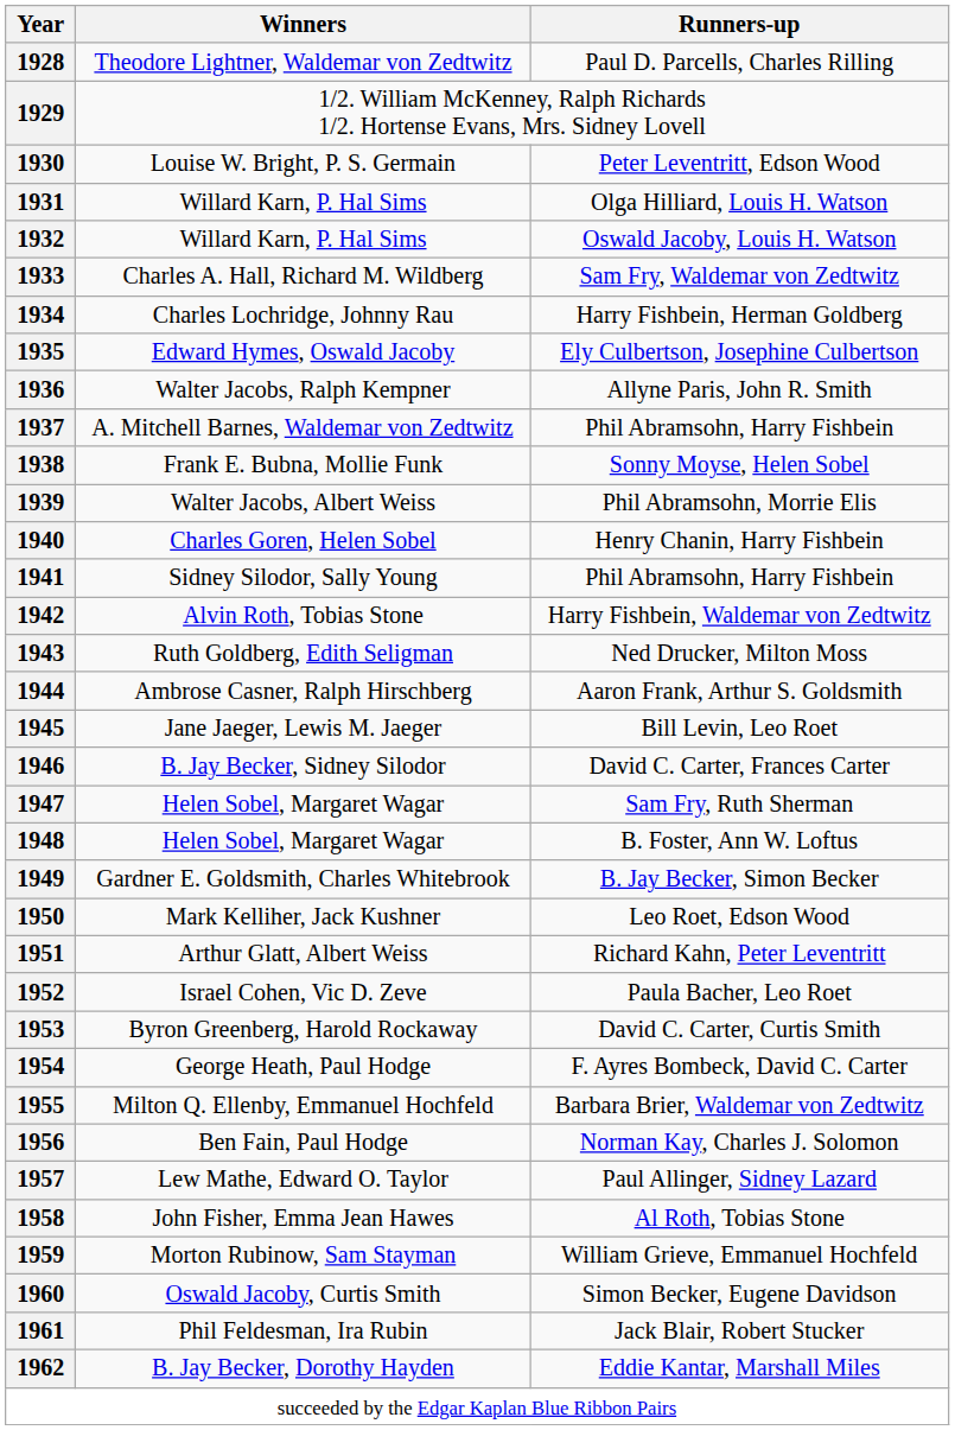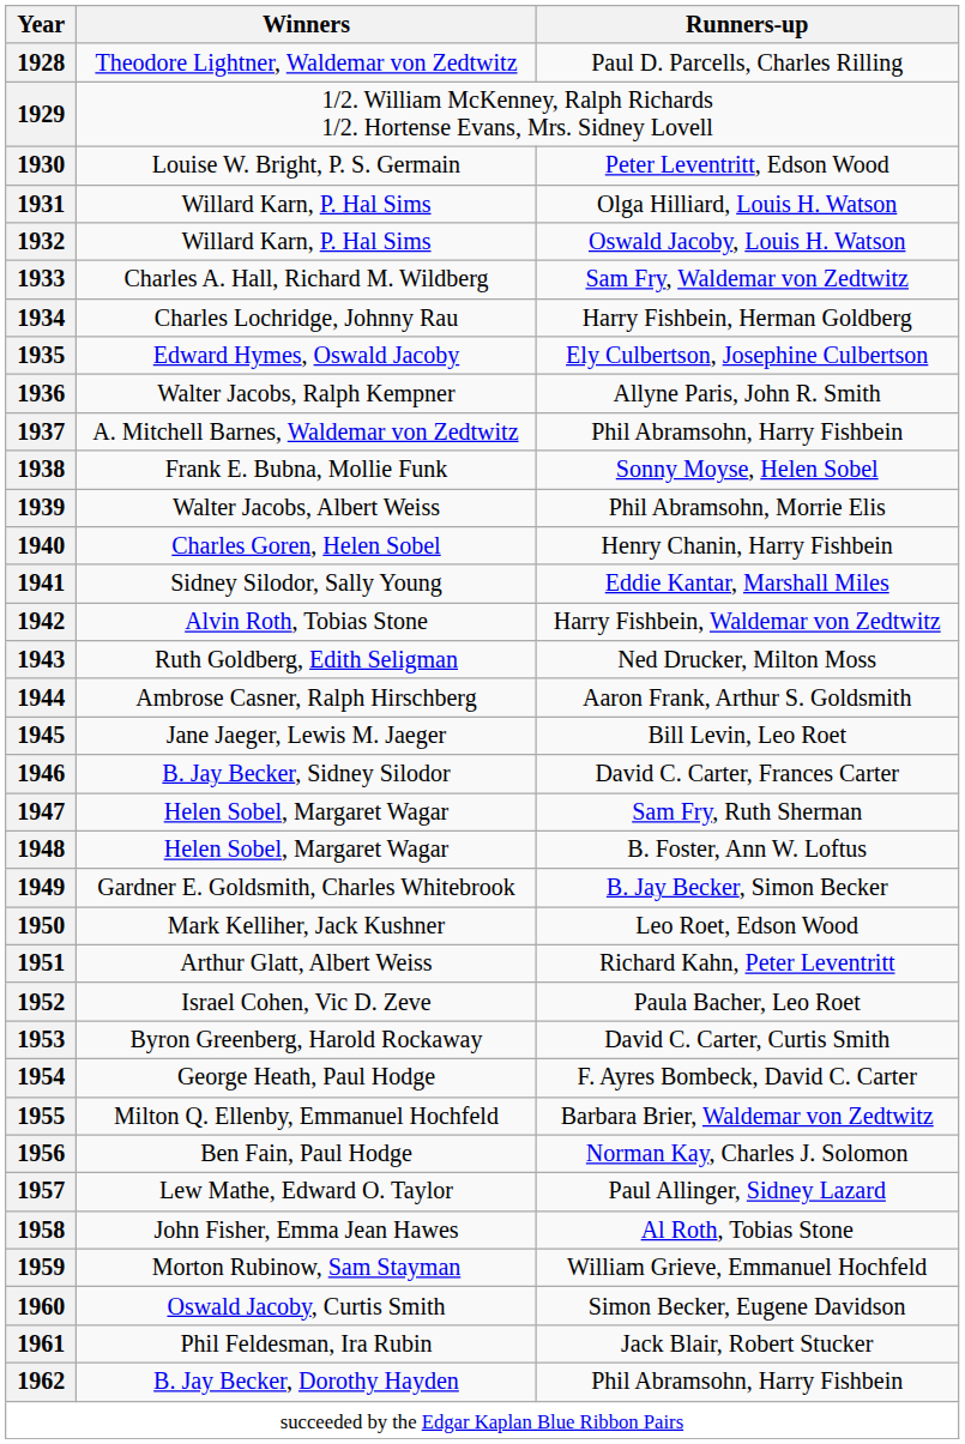 <table class="sortable wikitable" style="text-align:center">
 <tr>
 <th>Year</th>
 <th>Winners</th>
 <th>Runners-up</th>
 </tr>
 <tr>
 <th> 1928 </th>
 <td><a href='#'>Theodore Lightner</a>, <a href='#'>Waldemar von Zedtwitz</a></td>
 <td>Paul D. Parcells, Charles Rilling</td>
 </tr>
 <tr>
 <th>1929</th>
 <td colspan=2>1/2. William McKenney, Ralph Richards <br>1/2. Hortense Evans, Mrs. Sidney Lovell</td>
 </tr>
 <tr>
 <th>1930</th>
 <td>Louise W. Bright, P. S. Germain</td>
 <td><a href='#'>Peter Leventritt</a>, Edson Wood</td>
 </tr>
 <tr>
 <th>1931</th>
 <td>Willard Karn, <a href='#'>P. Hal Sims</a></td>
 <td>Olga Hilliard, <a href='#'>Louis H. Watson</a></td>
 </tr>
 <tr>
 <th>1932</th>
 <td>Willard Karn, <a href='#'>P. Hal Sims</a></td>
 <td><a href='#'>Oswald Jacoby</a>, <a href='#'>Louis H. Watson</a></td>
 </tr>
 <tr>
 <th>1933</th>
 <td>Charles A. Hall, Richard M. Wildberg</td>
 <td><a href='#'>Sam Fry</a>, <a href='#'>Waldemar von Zedtwitz</a></td>
 </tr>
 <tr>
 <th>1934</th>
 <td>Charles Lochridge, Johnny Rau</td>
 <td>Harry Fishbein, Herman Goldberg</td>
 </tr>
 <tr>
 <th>1935</th>
 <td><a href='#'>Edward Hymes</a>, <a href='#'>Oswald Jacoby</a></td>
 <td><a href='#'>Ely Culbertson</a>, <a href='#'>Josephine Culbertson</a></td>
 </tr>
 <tr>
 <th>1936</th>
 <td>Walter Jacobs, Ralph Kempner</td>
 <td>Allyne Paris, John R. Smith</td>
 </tr>
 <tr>
 <th>1937</th>
 <td>  A. Mitchell Barnes, <a href='#'>Waldemar von Zedtwitz</a>  </td>
 <td>Phil Abramsohn, Harry Fishbein</td>
 </tr>
 <tr>
 <th>1938</th>
 <td>Frank E. Bubna, Mollie Funk</td>
 <td><a href='#'>Sonny Moyse</a>, <a href='#'>Helen Sobel</a></td>
 </tr>
 <tr>
 <th>1939</th>
 <td>Walter Jacobs, Albert Weiss</td>
 <td>Phil Abramsohn, Morrie Elis</td>
 </tr>
 <tr>
 <th>1940</th>
 <td><a href='#'>Charles Goren</a>, <a href='#'>Helen Sobel</a></td>
 <td>Henry Chanin, Harry Fishbein</td>
 </tr>
 <tr>
 <th>1941</th>
 <td>Sidney Silodor, Sally Young</td>
-<td>Phil Abramsohn, Harry Fishbein</td>
+<td><a href='#'>Eddie Kantar</a>, <a href='#'>Marshall Miles</a></td>
 </tr>
 <tr>
 <th>1942</th>
 <td><a href='#'>Alvin Roth</a>, Tobias Stone</td>
 <td>  Harry Fishbein, <a href='#'>Waldemar von Zedtwitz</a>  </td>
 </tr>
 <tr>
 <th>1943</th>
 <td>Ruth Goldberg, <a href='#'>Edith Seligman</a></td>
 <td>Ned Drucker, Milton Moss</td>
 </tr>
 <tr>
 <th>1944</th>
 <td>Ambrose Casner, Ralph Hirschberg</td>
 <td>Aaron Frank, Arthur S. Goldsmith</td>
 </tr>
 <tr>
 <th>1945</th>
 <td>Jane Jaeger, Lewis M. Jaeger</td>
 <td>Bill Levin, Leo Roet</td>
 </tr>
 <tr>
 <th>1946</th>
 <td><a href='#'>B. Jay Becker</a>, Sidney Silodor</td>
 <td>David C. Carter, Frances Carter</td>
 </tr>
 <tr>
 <th>1947</th>
 <td><a href='#'>Helen Sobel</a>, Margaret Wagar</td>
 <td><a href='#'>Sam Fry</a>, Ruth Sherman</td>
 </tr>
 <tr>
 <th>1948</th>
 <td><a href='#'>Helen Sobel</a>, Margaret Wagar</td>
 <td>B. Foster, Ann W. Loftus</td>
 </tr>
 <tr>
 <th>1949</th>
 <td>Gardner E. Goldsmith, Charles Whitebrook</td>
 <td><a href='#'>B. Jay Becker</a>, Simon Becker</td>
 </tr>
 <tr>
 <th>1950</th>
 <td>Mark Kelliher, Jack Kushner</td>
 <td>Leo Roet, Edson Wood</td>
 </tr>
 <tr>
 <th>1951</th>
 <td>Arthur Glatt, Albert Weiss</td>
 <td>Richard Kahn, <a href='#'>Peter Leventritt</a></td>
 </tr>
 <tr>
 <th>1952</th>
 <td>Israel Cohen, Vic D. Zeve</td>
 <td>Paula Bacher, Leo Roet</td>
 </tr>
 <tr>
 <th>1953</th>
 <td>Byron Greenberg, Harold Rockaway</td>
 <td>David C. Carter, Curtis Smith</td>
 </tr>
 <tr>
 <th>1954</th>
 <td>George Heath, Paul Hodge</td>
 <td>F. Ayres Bombeck, David C. Carter</td>
 </tr>
 <tr>
 <th>1955</th>
 <td>Milton Q. Ellenby, Emmanuel Hochfeld</td>
 <td>Barbara Brier, <a href='#'>Waldemar von Zedtwitz</a></td>
 </tr>
 <tr>
 <th>1956</th>
 <td>Ben Fain, Paul Hodge</td>
 <td><a href='#'>Norman Kay</a>, Charles J. Solomon</td>
 </tr>
 <tr>
 <th>1957</th>
 <td>Lew Mathe, Edward O. Taylor</td>
 <td>Paul Allinger, <a href='#'>Sidney Lazard</a></td>
 </tr>
 <tr>
 <th>1958</th>
 <td>John Fisher, Emma Jean Hawes</td>
 <td><a href='#'>Al Roth</a>, Tobias Stone</td>
 </tr>
 <tr>
 <th>1959</th>
 <td>Morton Rubinow, <a href='#'>Sam Stayman</a></td>
 <td>William Grieve, Emmanuel Hochfeld</td>
 </tr>
 <tr>
 <th>1960</th>
 <td><a href='#'>Oswald Jacoby</a>, Curtis Smith</td>
 <td>Simon Becker, Eugene Davidson</td>
 </tr>
 <tr>
 <th>1961</th>
 <td>Phil Feldesman, Ira Rubin</td>
 <td>Jack Blair, Robert Stucker</td>
 </tr>
 <tr>
 <th>1962</th>
 <td><a href='#'>B. Jay Becker</a>, <a href='#'>Dorothy Hayden</a></td>
-<td><a href='#'>Eddie Kantar</a>, <a href='#'>Marshall Miles</a></td>
+<td>Phil Abramsohn, Harry Fishbein</td>
 </tr>
 <tr>
 <td colspan=3 bgcolor=#FFFFFF><small>succeeded by the <a href='#'>Edgar Kaplan Blue Ribbon Pairs</a></small></td>
 </tr>
 <tr>
 </tr>
 </table>
